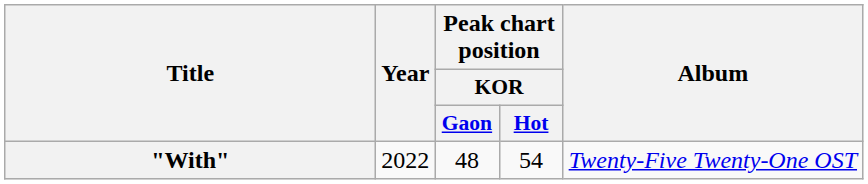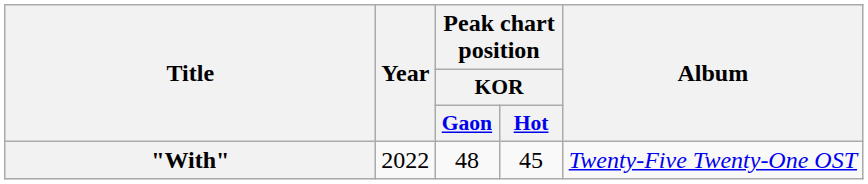 <table class="wikitable plainrowheaders" style="text-align:center">
 <tr>
 <th scope="col" rowspan="3" style="width:15em">Title</th>
 <th scope="col" rowspan="3">Year</th>
 <th scope="col" colspan="2">Peak chart position</th>
 <th scope="col" rowspan="3">Album</th>
 </tr>
 <tr>
 <th scope="col" colspan="2" style="width:2.5em;font-size:90%">KOR</th>
 </tr>
 <tr>
 <th scope="col" style="width:2.5em;font-size:90%"><a href='#'>Gaon</a><br></th>
 <th scope="col" style="width:2.5em;font-size:90%"><a href='#'>Hot</a><br></th>
 </tr>
 <tr>
 <th scope="row">"With" <br></th>
 <td>2022</td>
 <td>48</td>
-<td>54</td>
+<td>45</td>
 <td><em><a href='#'>Twenty-Five Twenty-One OST</a></em></td>
 </tr>
 </table>
